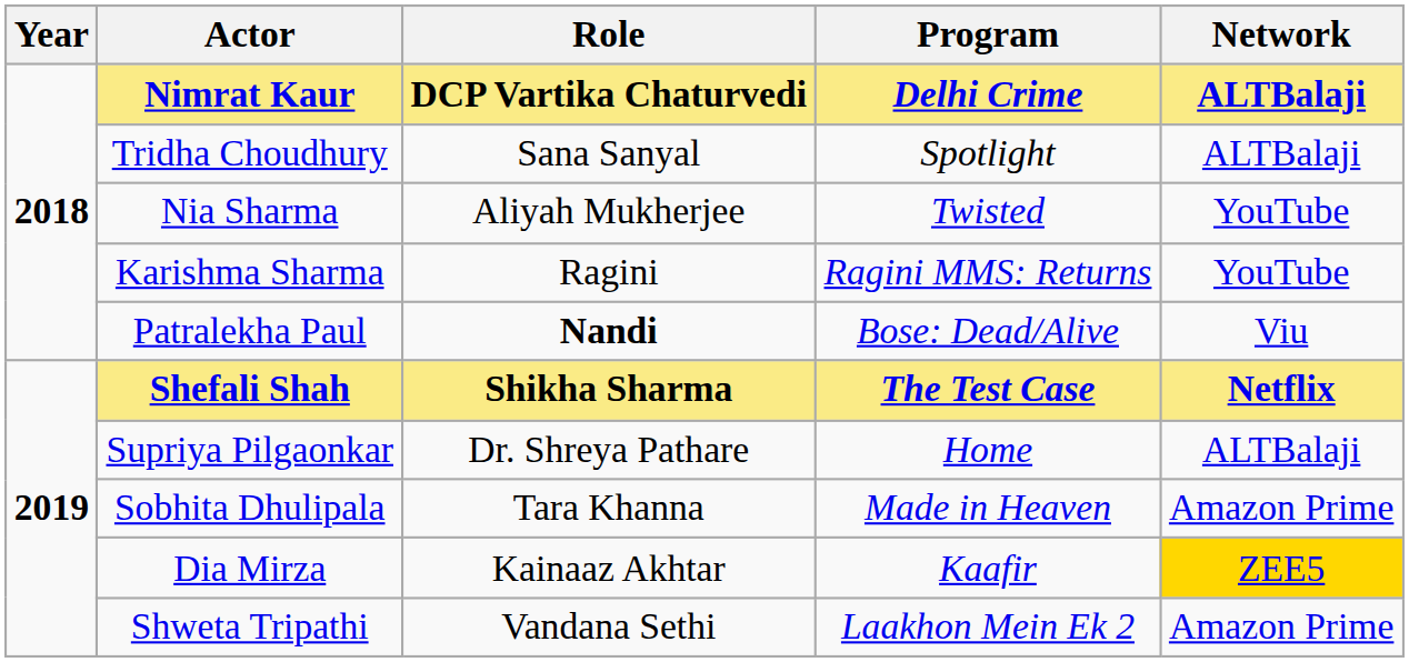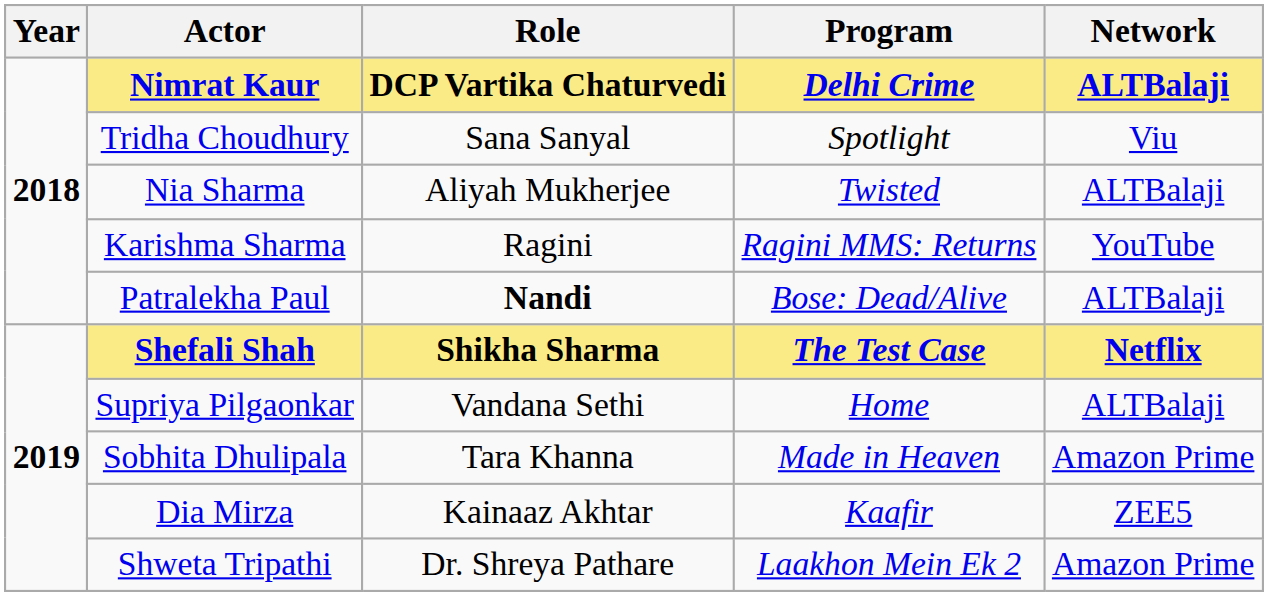 <table class="wikitable sortable" style="text-align:center;">
 <tr>
 <th>Year</th>
 <th>Actor</th>
 <th>Role</th>
 <th>Program</th>
 <th>Network</th>
 </tr>
 <tr>
 <td rowspan="5"><strong>2018</strong></td>
 <td style="background:#FAEB86;"><strong><a href='#'>Nimrat Kaur</a></strong></td>
 <td style="background:#FAEB86;"><strong>DCP Vartika Chaturvedi</strong></td>
 <td style="background:#FAEB86;"><strong><em><a href='#'>Delhi Crime</a></em></strong></td>
 <td style="background:#FAEB86;"><strong><a href='#'>ALTBalaji</a></strong></td>
 </tr>
 <tr>
 <td><a href='#'>Tridha Choudhury</a></td>
 <td>Sana Sanyal</td>
 <td><em>Spotlight</em></td>
-<td><a href='#'>ALTBalaji</a></td>
+<td><a href='#'>Viu</a></td>
 </tr>
 <tr>
 <td><a href='#'>Nia Sharma</a></td>
 <td>Aliyah Mukherjee</td>
 <td><em><a href='#'>Twisted</a></em></td>
-<td><a href='#'>YouTube</a></td>
+<td><a href='#'>ALTBalaji</a></td>
 </tr>
 <tr>
 <td><a href='#'>Karishma Sharma</a></td>
 <td>Ragini</td>
 <td><em><a href='#'>Ragini MMS: Returns</a></em></td>
 <td><a href='#'>YouTube</a></td>
 </tr>
 <tr>
 <td><a href='#'>Patralekha Paul</a></td>
 <td><strong>Nandi</strong></td>
 <td><em><a href='#'>Bose: Dead/Alive</a></em></td>
-<td><a href='#'>Viu</a></td>
+<td><a href='#'>ALTBalaji</a></td>
 </tr>
 <tr>
 <td rowspan="5"><strong>2019</strong></td>
 <td style="background:#FAEB86;"><strong><a href='#'>Shefali Shah</a></strong></td>
 <td style="background:#FAEB86;"><strong>Shikha Sharma</strong></td>
 <td style="background:#FAEB86;"><strong><em><a href='#'>The Test Case</a></em></strong></td>
 <td style="background:#FAEB86;"><strong><a href='#'>Netflix</a></strong></td>
 </tr>
 <tr>
 <td><a href='#'>Supriya Pilgaonkar</a></td>
-<td>Dr. Shreya Pathare</td>
+<td>Vandana Sethi</td>
 <td><em><a href='#'>Home</a></em></td>
 <td><a href='#'>ALTBalaji</a></td>
 </tr>
 <tr>
 <td><a href='#'>Sobhita Dhulipala</a></td>
 <td>Tara Khanna</td>
 <td><em><a href='#'>Made in Heaven</a></em></td>
 <td><a href='#'>Amazon Prime</a></td>
 </tr>
 <tr>
 <td><a href='#'>Dia Mirza</a></td>
 <td>Kainaaz Akhtar</td>
 <td><em><a href='#'>Kaafir</a></em></td>
-<td style="background: gold;"><a href='#'>ZEE5</a></td>
+<td><a href='#'>ZEE5</a></td>
 </tr>
 <tr>
 <td><a href='#'>Shweta Tripathi</a></td>
-<td>Vandana Sethi</td>
+<td>Dr. Shreya Pathare</td>
 <td><em><a href='#'>Laakhon Mein Ek 2</a></em></td>
 <td><a href='#'>Amazon Prime</a></td>
 </tr>
 </table>
